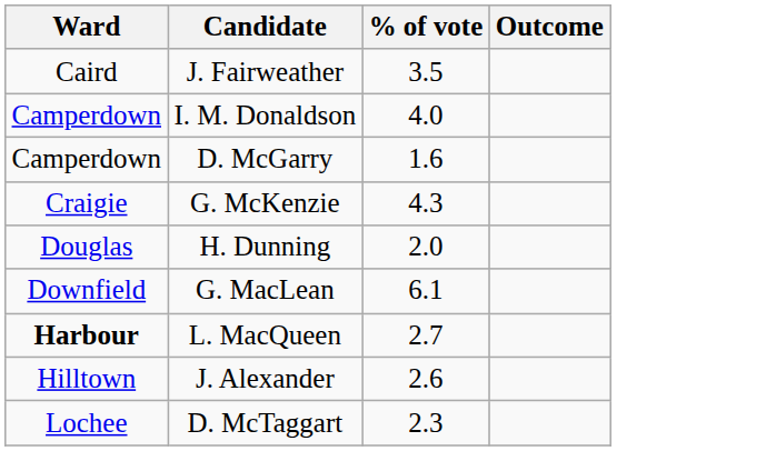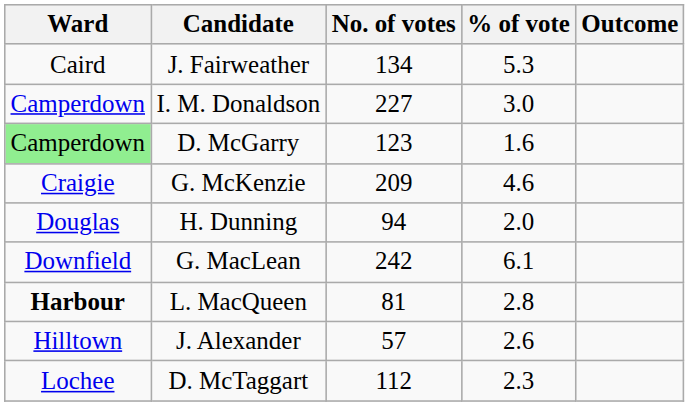 <table class="wikitable sortable" style="text-align:center;">
 <tr>
 <th>Ward</th>
 <th>Candidate</th>
+<th>No. of votes</th>
 <th>% of vote</th>
 <th>Outcome</th>
 </tr>
 <tr>
 <td>Caird</td>
 <td>J. Fairweather</td>
-<td>3.5</td>
+<td>134</td>
+<td>5.3</td>
 <td></td>
 </tr>
 <tr>
 <td><a href='#'>Camperdown</a></td>
 <td>I. M. Donaldson</td>
-<td>4.0</td>
+<td>227</td>
+<td>3.0</td>
 <td></td>
 </tr>
 <tr>
-<td>Camperdown</td>
+<td style="background: lightgreen;">Camperdown</td>
 <td>D. McGarry</td>
+<td>123</td>
 <td>1.6</td>
 <td></td>
 </tr>
 <tr>
 <td><a href='#'>Craigie</a></td>
 <td>G. McKenzie</td>
-<td>4.3</td>
+<td>209</td>
+<td>4.6</td>
 <td></td>
 </tr>
 <tr>
 <td><a href='#'>Douglas</a></td>
 <td>H. Dunning</td>
+<td>94</td>
 <td>2.0</td>
 <td></td>
 </tr>
 <tr>
 <td><a href='#'>Downfield</a></td>
 <td>G. MacLean</td>
+<td>242</td>
 <td>6.1</td>
 <td></td>
 </tr>
 <tr>
 <td><strong>Harbour</strong></td>
 <td>L. MacQueen</td>
-<td>2.7</td>
+<td>81</td>
+<td>2.8</td>
 <td></td>
 </tr>
 <tr>
 <td><a href='#'>Hilltown</a></td>
 <td>J. Alexander</td>
+<td>57</td>
 <td>2.6</td>
 <td></td>
 </tr>
 <tr>
 <td><a href='#'>Lochee</a></td>
 <td>D. McTaggart</td>
+<td>112</td>
 <td>2.3</td>
 <td></td>
 </tr>
 </table>
